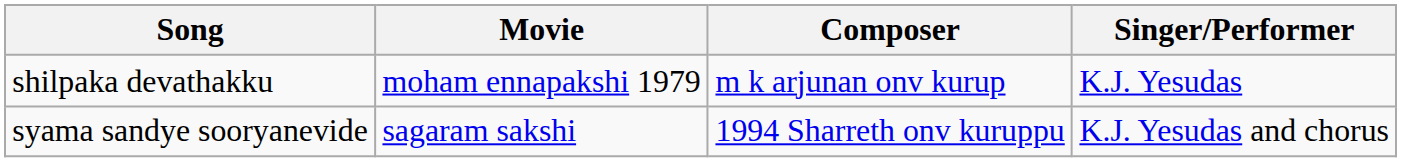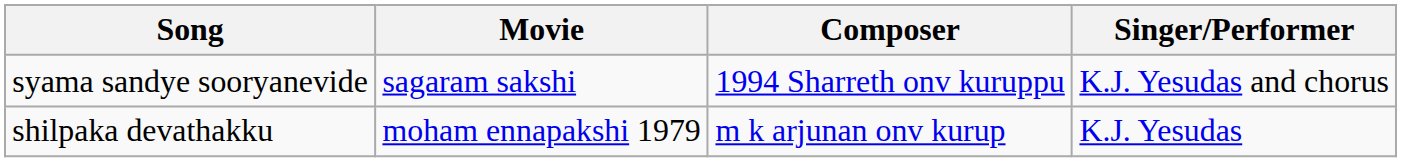 <table class="wikitable">
 <tr>
 <th>Song</th>
 <th>Movie</th>
 <th>Composer</th>
 <th>Singer/Performer</th>
 </tr>
 <tr>
+<td>syama sandye sooryanevide</td>
+<td><a href='#'>sagaram sakshi</a></td>
+<td><a href='#'>1994 Sharreth onv kuruppu</a></td>
+<td><a href='#'>K.J. Yesudas</a> and chorus</td>
+</tr>
+<tr>
 <td>shilpaka devathakku</td>
 <td><a href='#'>moham ennapakshi</a> 1979</td>
 <td><a href='#'>m k arjunan onv kurup</a></td>
 <td><a href='#'>K.J. Yesudas</a></td>
 </tr>
-<tr>
-<td>syama sandye sooryanevide</td>
-<td><a href='#'>sagaram sakshi</a></td>
-<td><a href='#'>1994 Sharreth onv kuruppu</a></td>
-<td><a href='#'>K.J. Yesudas</a> and chorus</td>
-</tr>
 </table>
